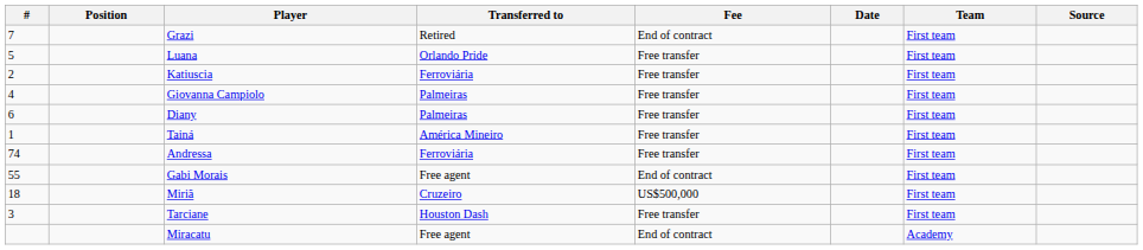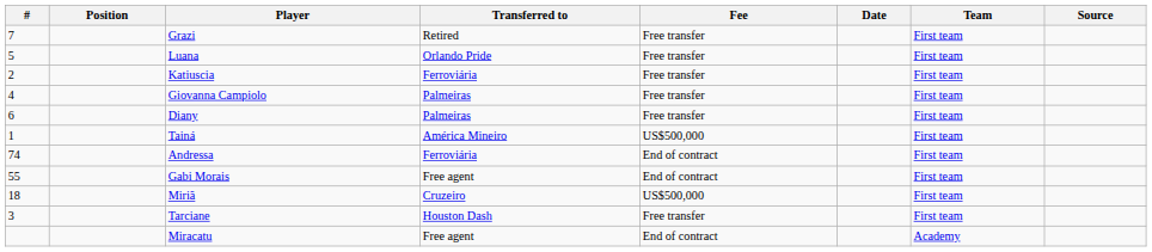 <table class="wikitable sortable" style="width:90%; text-align:center; font-size:95%; text-align:left;">
 <tr>
 <th><strong>#</strong></th>
 <th><strong>Position </strong></th>
 <th><strong>Player </strong></th>
 <th><strong>Transferred to</strong></th>
 <th><strong>Fee </strong></th>
 <th><strong>Date </strong></th>
 <th><strong>Team</strong></th>
 <th><strong>Source</strong></th>
 </tr>
 <tr>
 <td>7</td>
 <td></td>
 <td> <a href='#'>Grazi</a></td>
 <td>Retired</td>
-<td>End of contract</td>
+<td>Free transfer </td>
 <td></td>
 <td><a href='#'>First team</a></td>
 <td></td>
 </tr>
 <tr>
 <td>5</td>
 <td></td>
 <td> <a href='#'>Luana</a></td>
 <td> <a href='#'>Orlando Pride</a></td>
 <td>Free transfer </td>
 <td></td>
 <td><a href='#'>First team</a></td>
 <td></td>
 </tr>
 <tr>
 <td>2</td>
 <td></td>
 <td> <a href='#'>Katiuscia</a></td>
 <td> <a href='#'>Ferroviária</a></td>
 <td>Free transfer </td>
 <td></td>
 <td><a href='#'>First team</a></td>
 <td></td>
 </tr>
 <tr>
 <td>4</td>
 <td></td>
 <td> <a href='#'>Giovanna Campiolo</a></td>
 <td> <a href='#'>Palmeiras</a></td>
 <td>Free transfer </td>
 <td></td>
 <td><a href='#'>First team</a></td>
 <td></td>
 </tr>
 <tr>
 <td>6</td>
 <td></td>
 <td> <a href='#'>Diany</a></td>
 <td> <a href='#'>Palmeiras</a></td>
 <td>Free transfer </td>
 <td></td>
 <td><a href='#'>First team</a></td>
 <td></td>
 </tr>
 <tr>
 <td>1</td>
 <td></td>
 <td> <a href='#'>Tainá</a></td>
 <td> <a href='#'>América Mineiro</a></td>
-<td>Free transfer </td>
+<td>US$500,000 </td>
 <td></td>
 <td><a href='#'>First team</a></td>
 <td></td>
 </tr>
 <tr>
 <td>74</td>
 <td></td>
 <td> <a href='#'>Andressa</a></td>
 <td> <a href='#'>Ferroviária</a></td>
-<td>Free transfer </td>
+<td>End of contract</td>
 <td></td>
 <td><a href='#'>First team</a></td>
 <td></td>
 </tr>
 <tr>
 <td>55</td>
 <td></td>
 <td> <a href='#'>Gabi Morais</a></td>
 <td>Free agent</td>
 <td>End of contract</td>
 <td></td>
 <td><a href='#'>First team</a></td>
 <td></td>
 </tr>
 <tr>
 <td>18</td>
 <td></td>
 <td> <a href='#'>Miriã</a></td>
 <td> <a href='#'>Cruzeiro</a></td>
 <td>US$500,000 </td>
 <td></td>
 <td><a href='#'>First team</a></td>
 <td></td>
 </tr>
 <tr>
 <td>3</td>
 <td></td>
 <td> <a href='#'>Tarciane</a></td>
 <td> <a href='#'>Houston Dash</a></td>
 <td>Free transfer </td>
 <td></td>
 <td><a href='#'>First team</a></td>
 <td></td>
 </tr>
 <tr>
 <td></td>
 <td></td>
 <td> <a href='#'>Miracatu</a></td>
 <td>Free agent</td>
 <td>End of contract</td>
 <td></td>
 <td><a href='#'>Academy</a></td>
 <td></td>
 </tr>
 </table>
